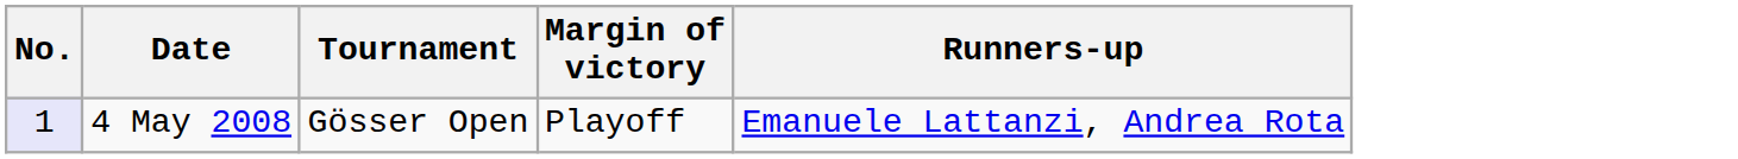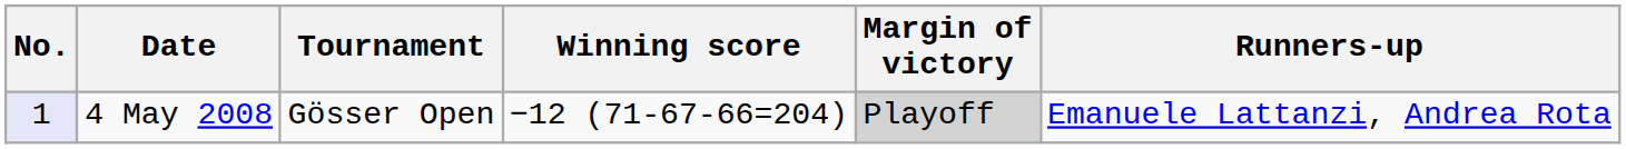 <table class="wikitable" style="font-size:95%;">
 <tr>
 <th>No.</th>
 <th>Date</th>
 <th>Tournament</th>
+<th>Winning score</th>
 <th>Margin of<br>victory</th>
 <th>Runners-up</th>
 </tr>
 <tr>
 <td align=center style="background: lavender;">1</td>
 <td align=right>4 May <a href='#'>2008</a></td>
 <td>Gösser Open</td>
-<td>Playoff</td>
+<td>−12 (71-67-66=204)</td>
+<td style="background: lightgrey;">Playoff</td>
 <td> <a href='#'>Emanuele Lattanzi</a>,  <a href='#'>Andrea Rota</a></td>
 </tr>
 </table>
